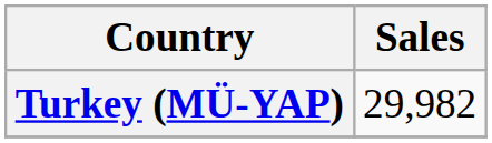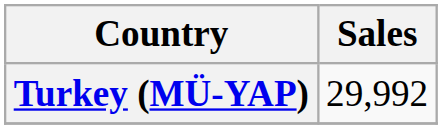 <table class="wikitable plainrowheaders">
 <tr>
 <th scope="col">Country</th>
 <th scope="col">Sales</th>
 </tr>
 <tr>
 <th scope="row"><a href='#'>Turkey</a> (<a href='#'>MÜ-YAP</a>)</th>
-<td>29,982</td>
+<td>29,992</td>
 </tr>
 <tr>
 </tr>
 </table>
